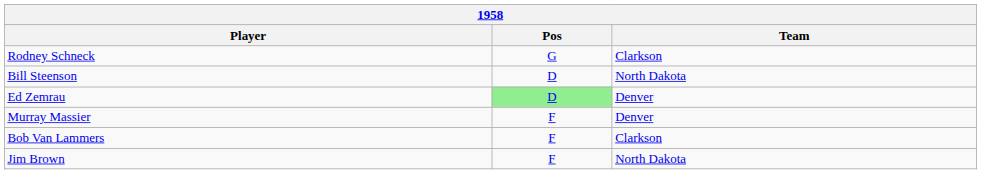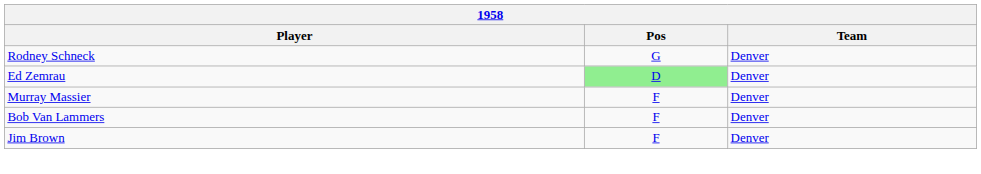 <table class="wikitable" width=95%>
 <tr>
 <th colspan=3><a href='#'>1958</a></th>
 </tr>
 <tr>
 <th>Player</th>
 <th>Pos</th>
 <th>Team</th>
 </tr>
 <tr>
 <td><a href='#'>Rodney Schneck</a></td>
 <td style="text-align:center;"><a href='#'>G</a></td>
-<td><a href='#'>Clarkson</a></td>
-</tr>
-<tr>
-<td><a href='#'>Bill Steenson</a></td>
-<td style="text-align:center;"><a href='#'>D</a></td>
-<td><a href='#'>North Dakota</a></td>
+<td><a href='#'>Denver</a></td>
 </tr>
 <tr>
 <td><a href='#'>Ed Zemrau</a></td>
 <td style="background: lightgreen; text-align:center;"><a href='#'>D</a></td>
 <td><a href='#'>Denver</a></td>
 </tr>
 <tr>
 <td><a href='#'>Murray Massier</a></td>
 <td style="text-align:center;"><a href='#'>F</a></td>
 <td><a href='#'>Denver</a></td>
 </tr>
 <tr>
 <td><a href='#'>Bob Van Lammers</a></td>
 <td style="text-align:center;"><a href='#'>F</a></td>
-<td><a href='#'>Clarkson</a></td>
+<td><a href='#'>Denver</a></td>
 </tr>
 <tr>
 <td><a href='#'>Jim Brown</a></td>
 <td style="text-align:center;"><a href='#'>F</a></td>
-<td><a href='#'>North Dakota</a></td>
+<td><a href='#'>Denver</a></td>
 </tr>
 </table>
